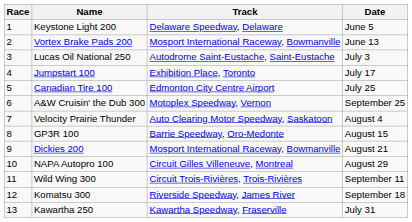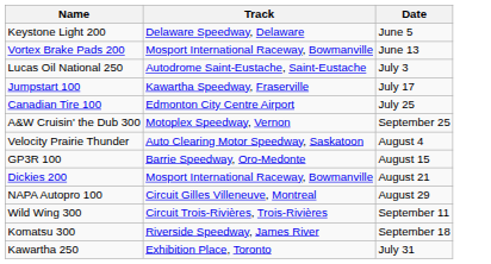 <table class="wikitable">
 <tr>
-<th>Race</th>
 <th>Name</th>
 <th>Track</th>
 <th>Date</th>
 </tr>
 <tr>
-<td>1</td>
 <td>Keystone Light 200</td>
 <td><a href='#'>Delaware Speedway</a>, <a href='#'>Delaware</a></td>
 <td>June 5</td>
 </tr>
 <tr>
-<td>2</td>
 <td><a href='#'>Vortex Brake Pads 200</a></td>
 <td><a href='#'>Mosport International Raceway</a>, <a href='#'>Bowmanville</a></td>
 <td>June 13</td>
 </tr>
 <tr>
-<td>3</td>
 <td>Lucas Oil National 250</td>
 <td><a href='#'>Autodrome Saint-Eustache</a>, <a href='#'>Saint-Eustache</a></td>
 <td>July 3</td>
 </tr>
 <tr>
-<td>4</td>
 <td><a href='#'>Jumpstart 100</a></td>
-<td><a href='#'>Exhibition Place</a>, <a href='#'>Toronto</a></td>
+<td><a href='#'>Kawartha Speedway</a>, <a href='#'>Fraserville</a></td>
 <td>July 17</td>
 </tr>
 <tr>
-<td>5</td>
 <td><a href='#'>Canadian Tire 100</a></td>
 <td><a href='#'>Edmonton City Centre Airport</a></td>
 <td>July 25</td>
 </tr>
 <tr>
-<td>6</td>
 <td>A&W Cruisin' the Dub 300</td>
 <td><a href='#'>Motoplex Speedway</a>, <a href='#'>Vernon</a></td>
 <td>September 25</td>
 </tr>
 <tr>
-<td>7</td>
 <td>Velocity Prairie Thunder</td>
 <td><a href='#'>Auto Clearing Motor Speedway</a>, <a href='#'>Saskatoon</a></td>
 <td>August 4</td>
 </tr>
 <tr>
-<td>8</td>
 <td>GP3R 100</td>
 <td><a href='#'>Barrie Speedway</a>, <a href='#'>Oro-Medonte</a></td>
 <td>August 15</td>
 </tr>
 <tr>
-<td>9</td>
 <td><a href='#'>Dickies 200</a></td>
 <td><a href='#'>Mosport International Raceway</a>, <a href='#'>Bowmanville</a></td>
 <td>August 21</td>
 </tr>
 <tr>
-<td>10</td>
 <td>NAPA Autopro 100</td>
 <td><a href='#'>Circuit Gilles Villeneuve</a>, <a href='#'>Montreal</a></td>
 <td>August 29</td>
 </tr>
 <tr>
-<td>11</td>
 <td>Wild Wing 300</td>
 <td><a href='#'>Circuit Trois-Rivières</a>, <a href='#'>Trois-Rivières</a></td>
 <td>September 11</td>
 </tr>
 <tr>
-<td>12</td>
 <td>Komatsu 300</td>
 <td><a href='#'>Riverside Speedway</a>, <a href='#'>James River</a></td>
 <td>September 18</td>
 </tr>
 <tr>
-<td>13</td>
 <td>Kawartha 250</td>
-<td><a href='#'>Kawartha Speedway</a>, <a href='#'>Fraserville</a></td>
+<td><a href='#'>Exhibition Place</a>, <a href='#'>Toronto</a></td>
 <td>July 31</td>
 </tr>
 </table>
